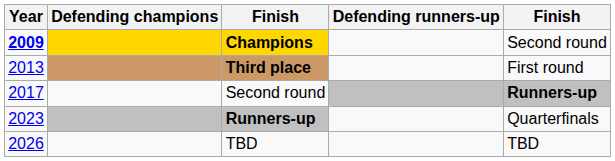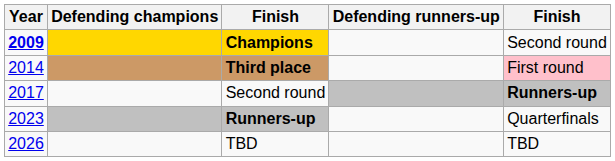 <table class="wikitable">
 <tr>
 <th>Year</th>
 <th>Defending champions</th>
 <th>Finish</th>
 <th>Defending runners-up</th>
 <th>Finish</th>
 </tr>
 <tr>
 <td align="center"><strong><a href='#'>2009</a></strong></td>
 <td bgcolor="gold"></td>
 <td bgcolor="gold"><strong>Champions</strong></td>
 <td></td>
 <td>Second round</td>
 </tr>
 <tr>
-<td align="center"><a href='#'>2013</a></td>
+<td align="center"><a href='#'>2014</a></td>
 <td bgcolor="#cc9966"></td>
 <td bgcolor="#cc9966"><strong>Third place</strong></td>
 <td></td>
-<td>First round</td>
+<td style="background: pink;">First round</td>
 </tr>
 <tr>
 <td align="center"><a href='#'>2017</a></td>
 <td></td>
 <td>Second round</td>
 <td bgcolor="silver"></td>
 <td bgcolor="silver"><strong>Runners-up</strong></td>
 </tr>
 <tr>
 <td align="center"><a href='#'>2023</a></td>
 <td bgcolor="silver"></td>
 <td bgcolor="silver"><strong>Runners-up</strong></td>
 <td></td>
 <td>Quarterfinals</td>
 </tr>
 <tr>
 <td align="center"><a href='#'>2026</a></td>
 <td></td>
 <td>TBD</td>
 <td></td>
 <td>TBD</td>
 </tr>
 </table>
